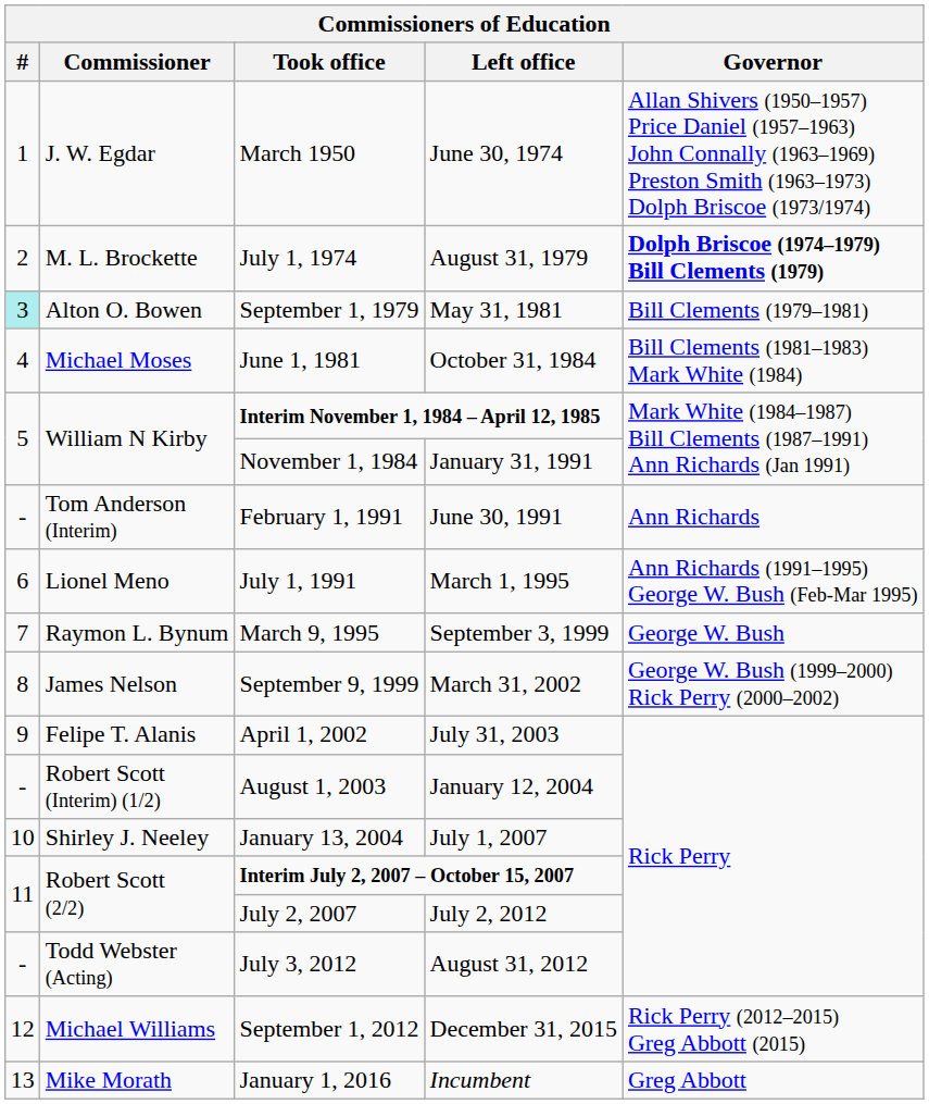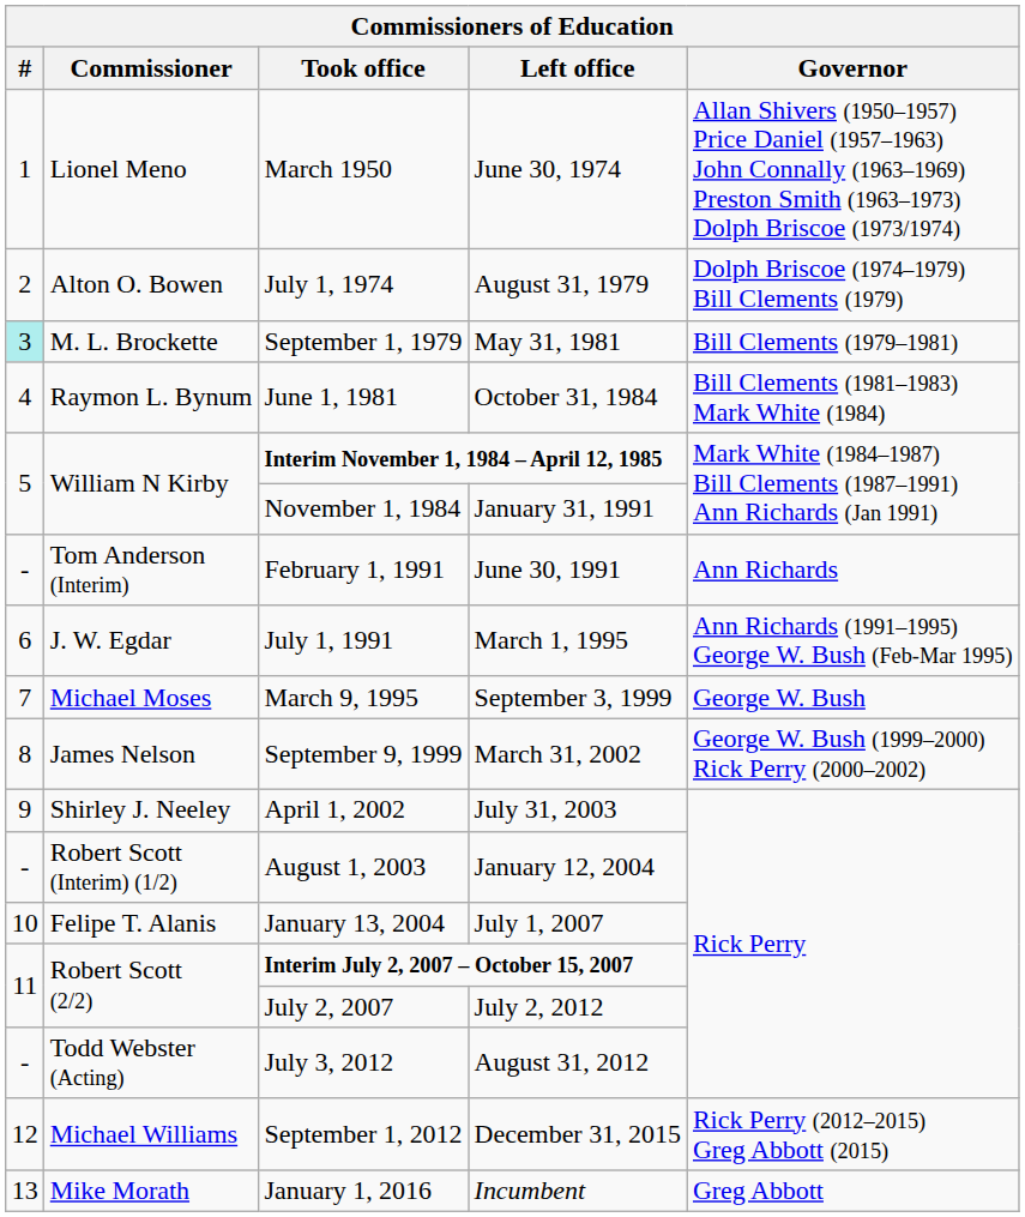 <table class="wikitable" align=center>
 <tr>
 <th colspan="5">Commissioners of Education</th>
 </tr>
 <tr>
 <th style="width=150px;">#</th>
 <th>Commissioner</th>
 <th>Took office</th>
 <th>Left office</th>
 <th>Governor</th>
 </tr>
 <tr>
 <td align=center wid>1</td>
-<td>J. W. Egdar</td>
+<td>Lionel Meno</td>
 <td>March 1950</td>
 <td>June 30, 1974</td>
 <td><a href='#'>Allan Shivers</a> <small>(1950–1957)</small><br><a href='#'>Price Daniel</a> <small>(1957–1963)</small><br><a href='#'>John Connally</a> <small>(1963–1969)</small><br><a href='#'>Preston Smith</a> <small>(1963–1973)</small><br><a href='#'>Dolph Briscoe</a> <small>(1973/1974)</small></td>
 </tr>
 <tr>
 <td align=center>2</td>
-<td>M. L. Brockette</td>
+<td>Alton O. Bowen</td>
 <td>July 1, 1974</td>
 <td>August 31, 1979</td>
-<td><strong><a href='#'>Dolph Briscoe</a> <small>(1974–1979)</small><br> <a href='#'>Bill Clements</a> <small>(1979)</small></strong></td>
+<td><a href='#'>Dolph Briscoe</a> <small>(1974–1979)</small><br> <a href='#'>Bill Clements</a> <small>(1979)</small></td>
 </tr>
 <tr>
 <td align=center style="background: paleturquoise;">3</td>
-<td>Alton O. Bowen</td>
+<td>M. L. Brockette</td>
 <td>September 1, 1979</td>
 <td>May 31, 1981</td>
 <td><a href='#'>Bill Clements</a> <small>(1979–1981)</small></td>
 </tr>
 <tr>
 <td align=center>4</td>
-<td><a href='#'>Michael Moses</a></td>
+<td>Raymon L. Bynum</td>
 <td>June 1, 1981</td>
 <td>October 31, 1984</td>
 <td><a href='#'>Bill Clements</a> <small>(1981–1983)</small><br><a href='#'>Mark White</a> <small>(1984)</small></td>
 </tr>
 <tr>
 <td align=center rowspan="2">5</td>
 <td rowspan="2">William N Kirby</td>
 <td colspan="2"><strong><small>Interim November 1, 1984 – April 12, 1985</small></strong></td>
 <td rowspan="2"><a href='#'>Mark White</a> <small>(1984–1987)</small><br><a href='#'>Bill Clements</a> <small>(1987–1991)</small><br><a href='#'>Ann Richards</a> <small>(Jan 1991)</small></td>
 </tr>
 <tr>
 <td>November 1, 1984</td>
 <td>January 31, 1991</td>
 </tr>
 <tr>
 <td align=center>-</td>
 <td>Tom Anderson <br> <small>(Interim)</small></td>
 <td>February 1, 1991</td>
 <td>June 30, 1991</td>
 <td><a href='#'>Ann Richards</a></td>
 </tr>
 <tr>
 <td align=center>6</td>
-<td>Lionel Meno</td>
+<td>J. W. Egdar</td>
 <td>July 1, 1991</td>
 <td>March 1, 1995</td>
 <td><a href='#'>Ann Richards</a> <small>(1991–1995)</small><br><a href='#'>George W. Bush</a> <small>(Feb-Mar 1995)</small></td>
 </tr>
 <tr>
 <td align=center>7</td>
-<td>Raymon L. Bynum</td>
+<td><a href='#'>Michael Moses</a></td>
 <td>March 9, 1995</td>
 <td>September 3, 1999</td>
 <td><a href='#'>George W. Bush</a></td>
 </tr>
 <tr>
 <td align=center>8</td>
 <td>James Nelson</td>
 <td>September 9, 1999</td>
 <td>March 31, 2002</td>
 <td><a href='#'>George W. Bush</a> <small>(1999–2000)</small><br><a href='#'>Rick Perry</a> <small>(2000–2002)</small></td>
 </tr>
 <tr>
 <td align=center>9</td>
-<td>Felipe T. Alanis</td>
+<td>Shirley J. Neeley</td>
 <td>April 1, 2002</td>
 <td>July 31, 2003</td>
 <td rowspan="6"><a href='#'>Rick Perry</a></td>
 </tr>
 <tr>
 <td align=center>-</td>
 <td>Robert Scott<br> <small>(Interim) (1/2)</small></td>
 <td>August 1, 2003</td>
 <td>January 12, 2004</td>
 </tr>
 <tr>
 <td align=center>10</td>
-<td>Shirley J. Neeley</td>
+<td>Felipe T. Alanis</td>
 <td>January 13, 2004</td>
 <td>July 1, 2007</td>
 </tr>
 <tr>
 <td align=center rowspan="2">11</td>
 <td rowspan="2">Robert Scott <br> <small>(2/2)</small></td>
 <td colspan="2"><strong><small>Interim July 2, 2007 – October 15, 2007 </small></strong></td>
 </tr>
 <tr>
 <td>July 2, 2007</td>
 <td>July 2, 2012</td>
 </tr>
 <tr>
 <td align=center>-</td>
 <td>Todd Webster<br> <small>(Acting)</small></td>
 <td>July 3, 2012</td>
 <td>August 31, 2012</td>
 </tr>
 <tr>
 <td align=center>12</td>
 <td><a href='#'>Michael Williams</a></td>
 <td>September 1, 2012</td>
 <td>December 31, 2015</td>
 <td><a href='#'>Rick Perry</a> <small>(2012–2015)</small><br><a href='#'>Greg Abbott</a> <small>(2015)</small></td>
 </tr>
 <tr>
 <td>13</td>
 <td><a href='#'>Mike Morath</a></td>
 <td>January 1, 2016</td>
 <td><em>Incumbent</em></td>
 <td><a href='#'>Greg Abbott</a></td>
 </tr>
 </table>
